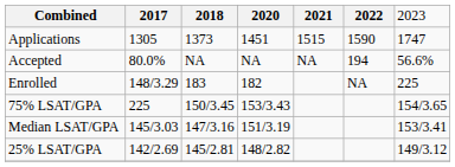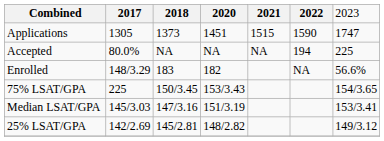 <table class="wikitable" border="1">
 <tr>
 <th width = "130">Combined</th>
 <th width = "50">2017</th>
 <th width = "50">2018</th>
 <th width = "50">2020</th>
 <th width = "50">2021</th>
 <th width = "50">2022</th>
 <td width = "50">2023</td>
 </tr>
 <tr>
 <td>Applications</td>
 <td>1305</td>
 <td>1373</td>
 <td>1451</td>
 <td>1515</td>
 <td>1590</td>
 <td>1747</td>
 </tr>
 <tr>
 <td>Accepted</td>
 <td>80.0%</td>
 <td>NA</td>
 <td>NA</td>
 <td>NA</td>
 <td>194</td>
-<td>56.6%</td>
+<td>225</td>
 </tr>
 <tr>
 <td>Enrolled</td>
 <td>148/3.29</td>
 <td>183</td>
 <td>182</td>
 <td></td>
 <td>NA</td>
-<td>225</td>
+<td>56.6%</td>
 </tr>
 <tr>
 <td>75% LSAT/GPA</td>
 <td>225</td>
 <td>150/3.45</td>
 <td>153/3.43</td>
 <td></td>
 <td></td>
 <td>154/3.65</td>
 </tr>
 <tr>
 <td>Median LSAT/GPA</td>
 <td>145/3.03</td>
 <td>147/3.16</td>
 <td>151/3.19</td>
 <td></td>
 <td></td>
 <td>153/3.41</td>
 </tr>
 <tr>
 <td>25% LSAT/GPA</td>
 <td>142/2.69</td>
 <td>145/2.81</td>
 <td>148/2.82</td>
 <td></td>
 <td></td>
 <td>149/3.12</td>
 </tr>
 <tr>
 </tr>
 </table>
